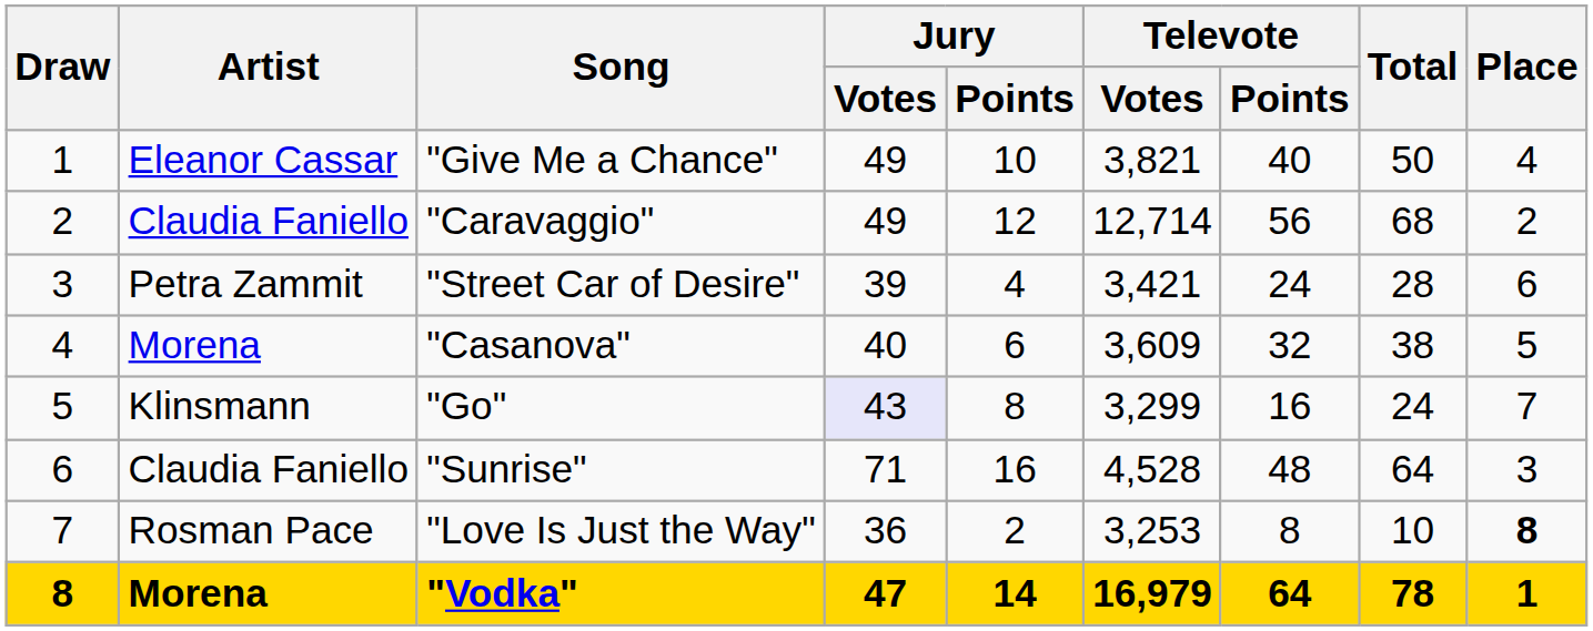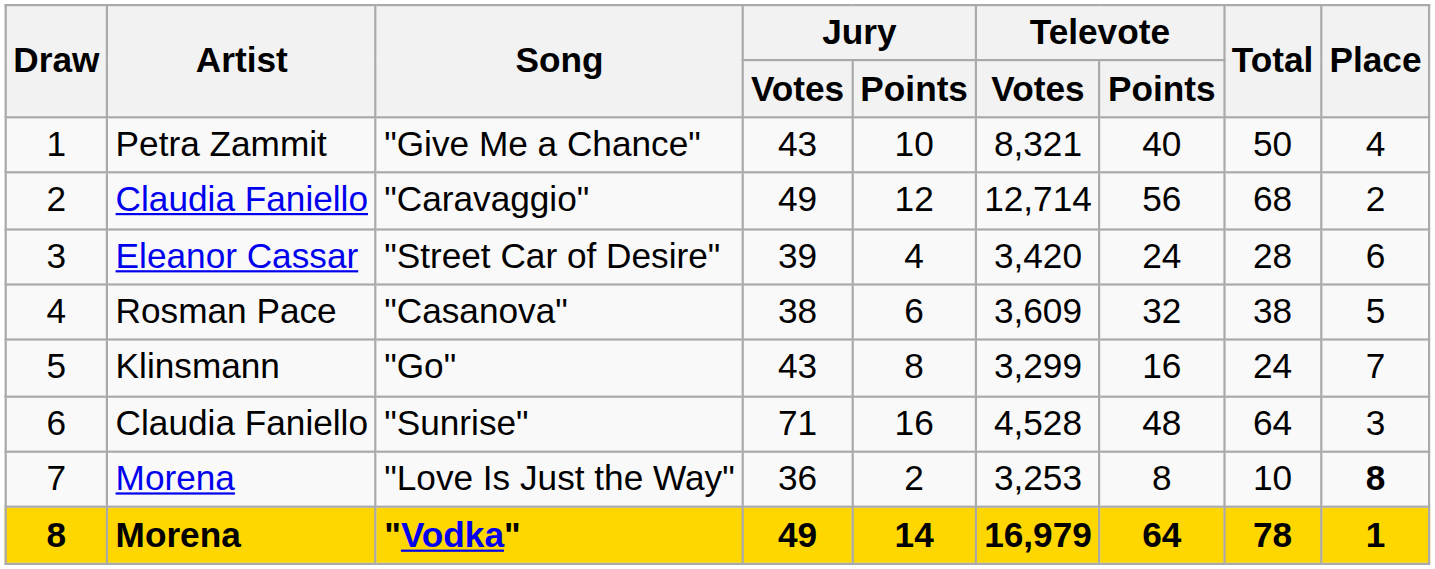 <table class="sortable wikitable" style="margin: 1em auto 1em auto; text-align:center">
 <tr>
 <th rowspan="2">Draw</th>
 <th rowspan="2">Artist</th>
 <th rowspan="2">Song</th>
 <th colspan="2">Jury</th>
 <th colspan="2">Televote</th>
 <th rowspan="2">Total</th>
 <th rowspan="2">Place</th>
 </tr>
 <tr>
 <th>Votes</th>
 <th>Points</th>
 <th>Votes</th>
 <th>Points</th>
 </tr>
 <tr>
 <td>1</td>
-<td align="left"><a href='#'>Eleanor Cassar</a></td>
+<td align="left">Petra Zammit</td>
 <td align="left">"Give Me a Chance"</td>
-<td>49</td>
+<td>43</td>
 <td>10</td>
-<td>3,821</td>
+<td>8,321</td>
 <td>40</td>
 <td>50</td>
 <td>4</td>
 </tr>
 <tr>
 <td>2</td>
 <td align="left"><a href='#'>Claudia Faniello</a></td>
 <td align="left">"Caravaggio"</td>
 <td>49</td>
 <td>12</td>
 <td>12,714</td>
 <td>56</td>
 <td>68</td>
 <td>2</td>
 </tr>
 <tr>
 <td>3</td>
-<td align="left">Petra Zammit</td>
+<td align="left"><a href='#'>Eleanor Cassar</a></td>
 <td align="left">"Street Car of Desire"</td>
 <td>39</td>
 <td>4</td>
-<td>3,421</td>
+<td>3,420</td>
 <td>24</td>
 <td>28</td>
 <td>6</td>
 </tr>
 <tr>
 <td>4</td>
-<td align="left"><a href='#'>Morena</a></td>
+<td align="left">Rosman Pace</td>
 <td align="left">"Casanova"</td>
-<td>40</td>
+<td>38</td>
 <td>6</td>
 <td>3,609</td>
 <td>32</td>
 <td>38</td>
 <td>5</td>
 </tr>
 <tr>
 <td>5</td>
 <td align="left">Klinsmann</td>
 <td align="left">"Go"</td>
-<td style="background: lavender;">43</td>
+<td>43</td>
 <td>8</td>
 <td>3,299</td>
 <td>16</td>
 <td>24</td>
 <td>7</td>
 </tr>
 <tr>
 <td>6</td>
 <td align="left">Claudia Faniello</td>
 <td align="left">"Sunrise"</td>
 <td>71</td>
 <td>16</td>
 <td>4,528</td>
 <td>48</td>
 <td>64</td>
 <td>3</td>
 </tr>
 <tr>
 <td>7</td>
-<td align="left">Rosman Pace</td>
+<td align="left"><a href='#'>Morena</a></td>
 <td align="left">"Love Is Just the Way"</td>
 <td>36</td>
 <td>2</td>
 <td>3,253</td>
 <td>8</td>
 <td>10</td>
 <td><strong>8</strong></td>
 </tr>
 <tr style="font-weight:bold; background:gold;">
 <td>8</td>
 <td align="left">Morena</td>
 <td align="left">"<a href='#'>Vodka</a>"</td>
-<td>47</td>
+<td>49</td>
 <td>14</td>
 <td>16,979</td>
 <td>64</td>
 <td>78</td>
 <td>1</td>
 </tr>
 </table>
